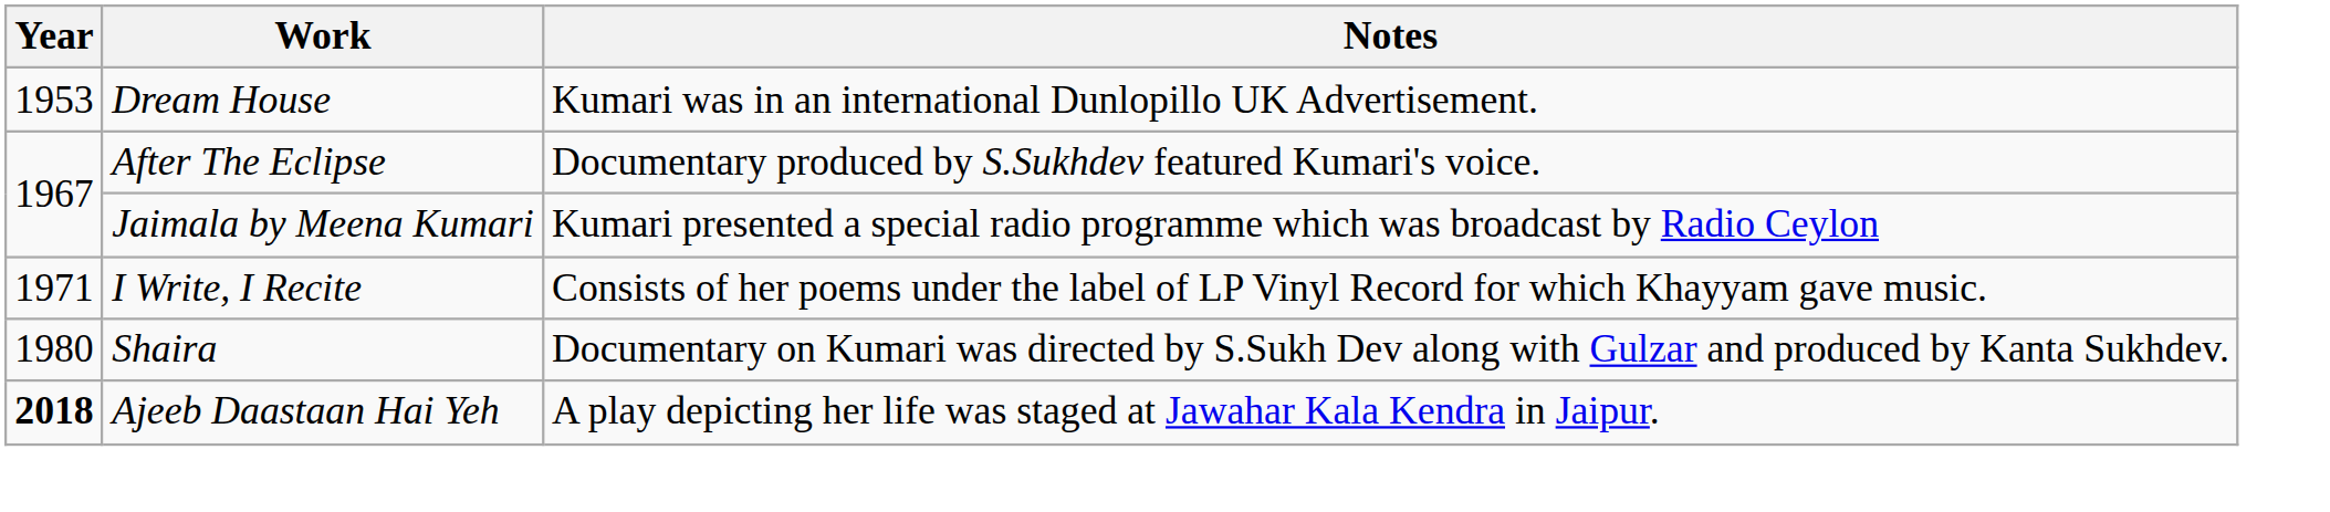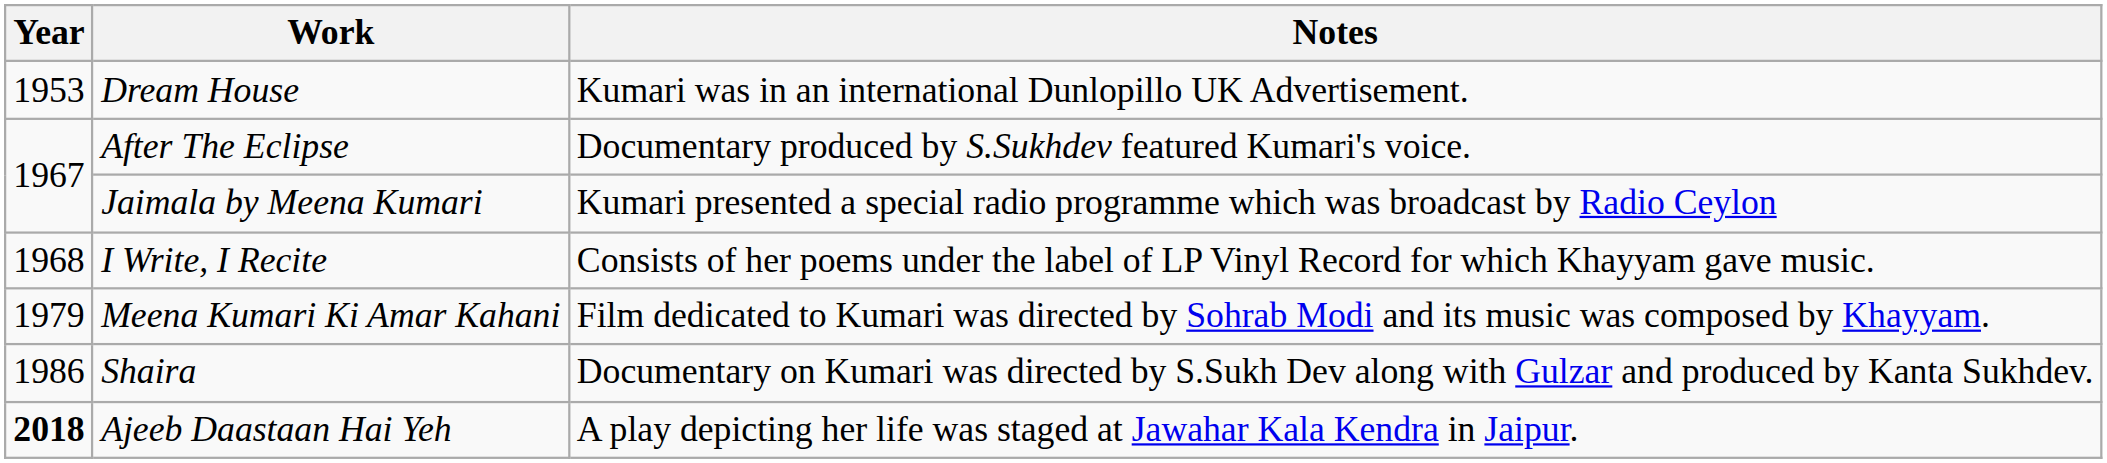 <table class="wikitable sortable plainrowheaders">
 <tr>
 <th scope="col">Year</th>
 <th scope="col">Work</th>
 <th scope="col">Notes</th>
 </tr>
 <tr>
 <td>1953</td>
 <td><em>Dream House</em></td>
 <td>Kumari was in an international Dunlopillo UK Advertisement.</td>
 </tr>
 <tr>
 <td rowspan=2>1967</td>
 <td><em>After The Eclipse</em></td>
 <td>Documentary produced by <em>S.Sukhdev</em> featured Kumari's voice.</td>
 </tr>
 <tr>
 <td><em>Jaimala by Meena Kumari</em></td>
 <td>Kumari presented a special radio programme which was broadcast by <a href='#'>Radio Ceylon</a></td>
 </tr>
 <tr>
-<td>1971</td>
+<td>1968</td>
 <td><em>I Write, I Recite</em></td>
 <td>Consists of her poems under the label of LP Vinyl Record for which Khayyam gave music.</td>
 </tr>
 <tr>
-<td>1980</td>
+<td>1979</td>
+<td><em>Meena Kumari Ki Amar Kahani</em></td>
+<td>Film dedicated to Kumari was directed by <a href='#'>Sohrab Modi</a> and its music was composed by <a href='#'>Khayyam</a>.</td>
+</tr>
+<tr>
+<td>1986</td>
 <td><em>Shaira</em></td>
 <td>Documentary on Kumari was directed by S.Sukh Dev along with <a href='#'>Gulzar</a> and produced by Kanta Sukhdev.</td>
 </tr>
 <tr>
 <td><strong>2018</strong></td>
 <td><em>Ajeeb Daastaan Hai Yeh</em></td>
 <td>A play depicting her life was staged at <a href='#'>Jawahar Kala Kendra</a> in <a href='#'>Jaipur</a>.</td>
 </tr>
 </table>
